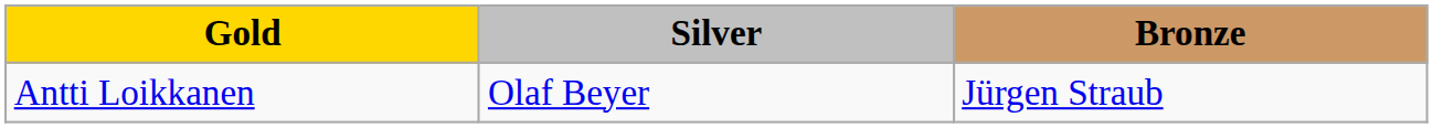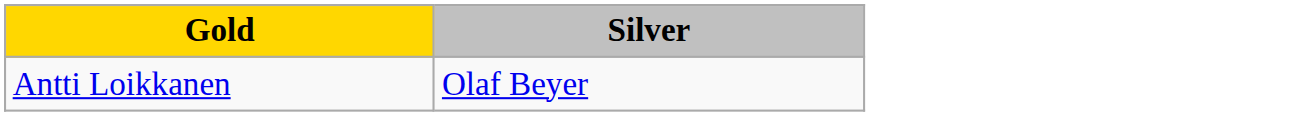 <table class="wikitable" style="text-align:left">
 <tr align="center">
 <td width=200 bgcolor=gold><strong>Gold</strong></td>
 <td width=200 bgcolor=silver><strong>Silver</strong></td>
-<td width=200 bgcolor=CC9966><strong>Bronze</strong></td>
 </tr>
 <tr>
 <td><a href='#'>Antti Loikkanen</a><br><em></em></td>
 <td><a href='#'>Olaf Beyer</a><br><em></em></td>
-<td><a href='#'>Jürgen Straub</a><br><em></em></td>
 </tr>
 </table>
